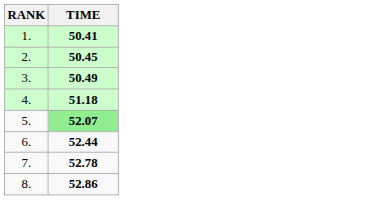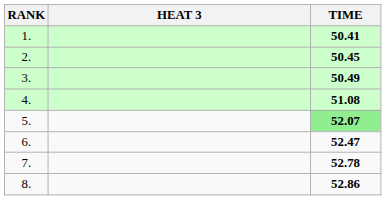 <table class="wikitable" style="border-collapse: collapse; font-size: 90%;">
 <tr>
 <th>RANK</th>
+<th style="width: 20em">HEAT 3</th>
 <th style="width: 5em">TIME</th>
 </tr>
 <tr style="background:#ccffcc;">
 <td align="center">1.</td>
+<td></td>
 <td align="center"><strong>50.41</strong></td>
 </tr>
 <tr style="background:#ccffcc;">
 <td align="center">2.</td>
+<td></td>
 <td align="center"><strong>50.45</strong></td>
 </tr>
 <tr style="background:#ccffcc;">
 <td align="center">3.</td>
+<td></td>
 <td align="center"><strong>50.49</strong></td>
 </tr>
 <tr style="background:#ccffcc;">
 <td align="center">4.</td>
-<td align="center"><strong>51.18</strong></td>
+<td></td>
+<td align="center"><strong>51.08</strong></td>
 </tr>
 <tr>
 <td align="center">5.</td>
+<td></td>
 <td align="center" style="background: lightgreen;"><strong>52.07</strong></td>
 </tr>
 <tr>
 <td align="center">6.</td>
-<td align="center"><strong>52.44</strong></td>
+<td></td>
+<td align="center"><strong>52.47</strong></td>
 </tr>
 <tr>
 <td align="center">7.</td>
+<td></td>
 <td align="center"><strong>52.78</strong></td>
 </tr>
 <tr>
 <td align="center">8.</td>
+<td></td>
 <td align="center"><strong>52.86</strong></td>
 </tr>
 </table>
